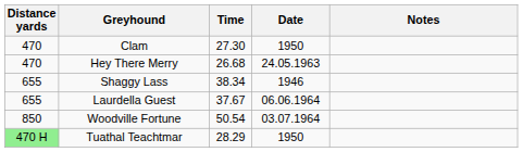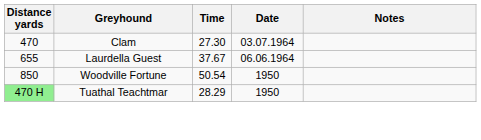 <table class="wikitable" style="font-size: 100%">
 <tr>
 <th width=50>Distance <br>yards</th>
 <th width=200>Greyhound</th>
 <th width=50>Time</th>
 <th width=100>Date</th>
 <th width=250>Notes</th>
 </tr>
 <tr align=center>
 <td>470</td>
 <td>Clam</td>
 <td>27.30</td>
-<td>1950</td>
-<td></td>
-</tr>
-<tr align=center>
-<td>470</td>
-<td>Hey There Merry</td>
-<td>26.68</td>
-<td>24.05.1963</td>
-<td></td>
-</tr>
-<tr align=center>
-<td>655</td>
-<td>Shaggy Lass</td>
-<td>38.34</td>
-<td>1946</td>
+<td>03.07.1964</td>
 <td></td>
 </tr>
 <tr align=center>
 <td>655</td>
 <td>Laurdella Guest</td>
 <td>37.67</td>
 <td>06.06.1964</td>
 <td></td>
 </tr>
 <tr align=center>
 <td>850</td>
 <td>Woodville Fortune</td>
 <td>50.54</td>
-<td>03.07.1964</td>
+<td>1950</td>
 <td></td>
 </tr>
 <tr align=center>
 <td style="background: lightgreen;">470 H</td>
 <td>Tuathal Teachtmar</td>
 <td>28.29</td>
 <td>1950</td>
 <td></td>
 </tr>
 </table>
